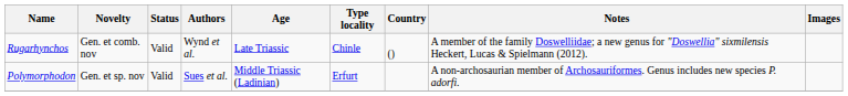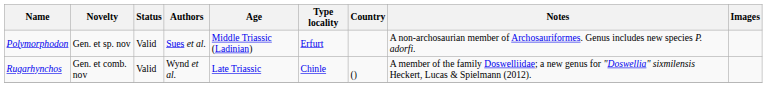 <table class="wikitable sortable" align="center" width="100%">
 <tr>
 <th>Name</th>
 <th>Novelty</th>
 <th>Status</th>
 <th>Authors</th>
 <th>Age</th>
 <th>Type locality</th>
 <th>Country</th>
 <th>Notes</th>
 <th>Images</th>
 </tr>
 <tr>
+<td><em><a href='#'>Polymorphodon</a></em></td>
+<td>Gen. et sp. nov</td>
+<td>Valid</td>
+<td><a href='#'>Sues</a> <em>et al.</em></td>
+<td><a href='#'>Middle Triassic</a> (<a href='#'>Ladinian</a>)</td>
+<td><a href='#'>Erfurt</a></td>
+<td></td>
+<td>A non-archosaurian member of <a href='#'>Archosauriformes</a>. Genus includes new species <em>P. adorfi</em>.</td>
+<td></td>
+</tr>
+<tr>
 <td><em><a href='#'>Rugarhynchos</a></em></td>
 <td>Gen. et comb. nov</td>
 <td>Valid</td>
 <td>Wynd <em>et al.</em></td>
 <td><a href='#'>Late Triassic</a></td>
 <td><a href='#'>Chinle</a></td>
 <td><br>()</td>
 <td>A member of the family <a href='#'>Doswelliidae</a>; a new genus for <em>"<a href='#'>Doswellia</a>" sixmilensis</em> Heckert, Lucas & Spielmann (2012).</td>
 <td></td>
 </tr>
 <tr>
-<td><em><a href='#'>Polymorphodon</a></em></td>
-<td>Gen. et sp. nov</td>
-<td>Valid</td>
-<td><a href='#'>Sues</a> <em>et al.</em></td>
-<td><a href='#'>Middle Triassic</a> (<a href='#'>Ladinian</a>)</td>
-<td><a href='#'>Erfurt</a></td>
-<td></td>
-<td>A non-archosaurian member of <a href='#'>Archosauriformes</a>. Genus includes new species <em>P. adorfi</em>.</td>
-<td></td>
-</tr>
-<tr>
 </tr>
 </table>
